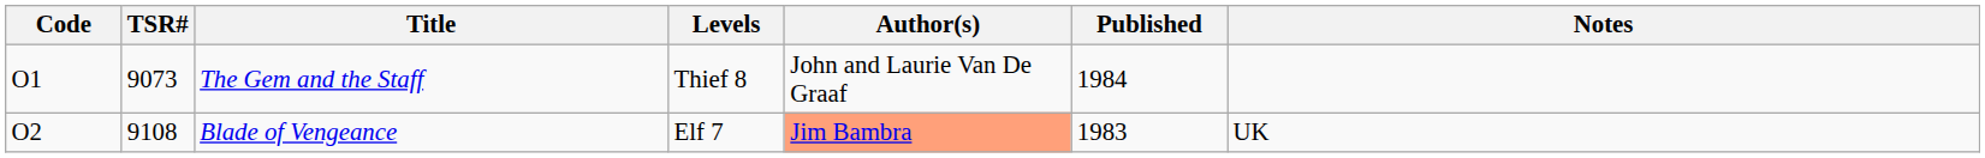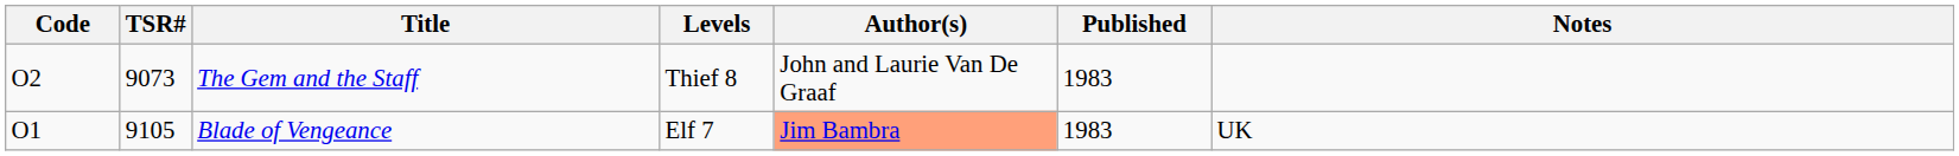 <table class="wikitable" style="width: 100%">
 <tr>
 <th scope="col" style="width: 6%;">Code</th>
 <th>TSR#</th>
 <th scope="col" style="width: 25%;">Title</th>
 <th scope="col" style="width: 6%;">Levels</th>
 <th scope="col" style="width: 15%;">Author(s)</th>
 <th scope="col" style="width: 8%;">Published</th>
 <th scope="col" style="width: 40%;">Notes</th>
 </tr>
 <tr>
-<td>O1</td>
+<td>O2</td>
 <td>9073</td>
 <td><em><a href='#'>The Gem and the Staff</a></em></td>
 <td>Thief 8</td>
 <td>John and Laurie Van De Graaf</td>
-<td>1984</td>
+<td>1983</td>
 <td> </td>
 </tr>
 <tr>
-<td>O2</td>
-<td>9108</td>
+<td>O1</td>
+<td>9105</td>
 <td><em><a href='#'>Blade of Vengeance</a></em></td>
 <td>Elf 7</td>
 <td style="background: lightsalmon;"><a href='#'>Jim Bambra</a></td>
 <td>1983</td>
 <td>UK</td>
 </tr>
 </table>
